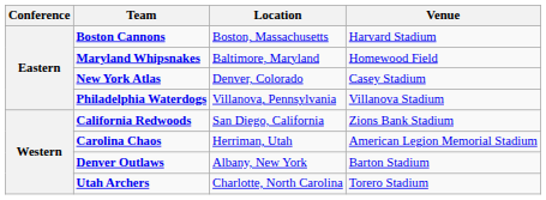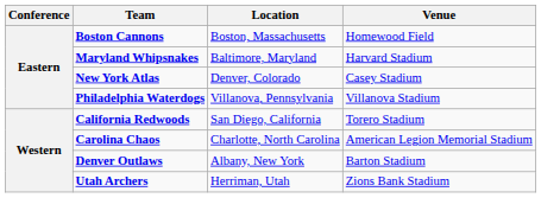 <table class="wikitable" style="font-size:85%">
 <tr>
 <th>Conference</th>
 <th>Team</th>
 <th>Location</th>
 <th>Venue</th>
 </tr>
 <tr>
 <th rowspan="4">Eastern</th>
 <td><strong><a href='#'>Boston Cannons</a></strong></td>
 <td><a href='#'>Boston, Massachusetts</a></td>
-<td><a href='#'>Harvard Stadium</a></td>
+<td><a href='#'>Homewood Field</a></td>
 </tr>
 <tr>
 <td><strong><a href='#'>Maryland Whipsnakes</a></strong></td>
 <td><a href='#'>Baltimore, Maryland</a></td>
-<td><a href='#'>Homewood Field</a></td>
+<td><a href='#'>Harvard Stadium</a></td>
 </tr>
 <tr>
 <td><strong><a href='#'>New York Atlas</a></strong></td>
 <td><a href='#'>Denver, Colorado</a></td>
 <td><a href='#'>Casey Stadium</a></td>
 </tr>
 <tr>
 <td><strong><a href='#'>Philadelphia Waterdogs</a></strong></td>
 <td><a href='#'>Villanova, Pennsylvania</a></td>
 <td><a href='#'>Villanova Stadium</a></td>
 </tr>
 <tr>
 <th rowspan="4">Western</th>
 <td><strong><a href='#'>California Redwoods</a></strong></td>
 <td><a href='#'>San Diego, California</a></td>
-<td><a href='#'>Zions Bank Stadium</a></td>
+<td><a href='#'>Torero Stadium</a></td>
 </tr>
 <tr>
 <td><strong><a href='#'>Carolina Chaos</a></strong></td>
-<td><a href='#'>Herriman, Utah</a></td>
+<td><a href='#'>Charlotte, North Carolina</a></td>
 <td><a href='#'>American Legion Memorial Stadium</a></td>
 </tr>
 <tr>
 <td><strong><a href='#'>Denver Outlaws</a></strong></td>
 <td><a href='#'>Albany, New York</a></td>
 <td><a href='#'>Barton Stadium</a></td>
 </tr>
 <tr>
 <td><strong><a href='#'>Utah Archers</a></strong></td>
-<td><a href='#'>Charlotte, North Carolina</a></td>
-<td><a href='#'>Torero Stadium</a></td>
+<td><a href='#'>Herriman, Utah</a></td>
+<td><a href='#'>Zions Bank Stadium</a></td>
 </tr>
 </table>
